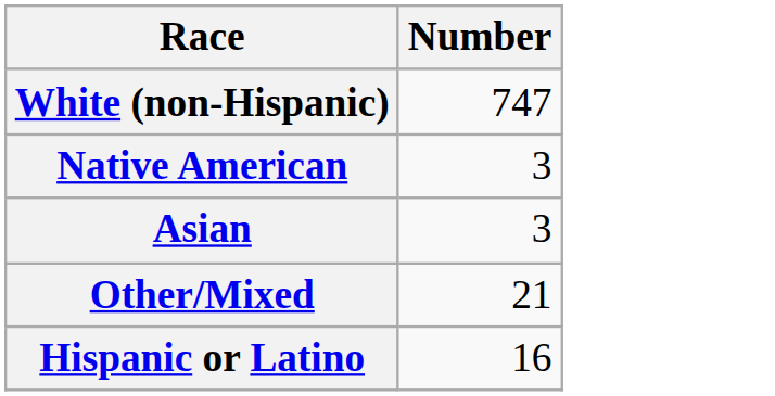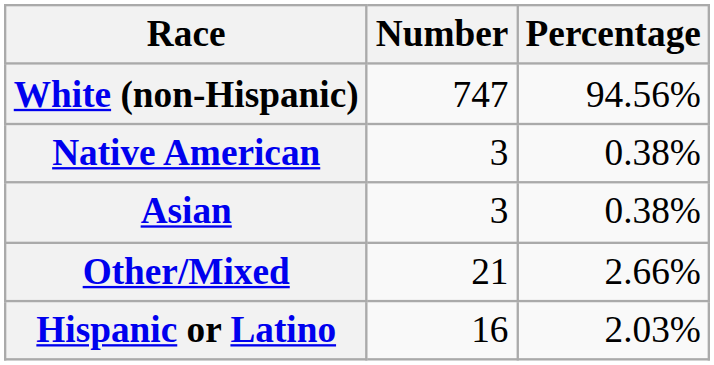 <table class="wikitable" style="text-align:right">
 <tr>
 <th scope="col">Race</th>
 <th scope="col">Number</th>
+<th scope="col">Percentage</th>
 </tr>
 <tr>
 <th scope="row"><a href='#'>White</a> (non-Hispanic)</th>
 <td>747</td>
+<td>94.56%</td>
 </tr>
 <tr>
 <th scope="row"><a href='#'>Native American</a></th>
 <td>3</td>
+<td>0.38%</td>
 </tr>
 <tr>
 <th scope="row"><a href='#'>Asian</a></th>
 <td>3</td>
+<td>0.38%</td>
 </tr>
 <tr>
 <th scope="row"><a href='#'>Other/Mixed</a></th>
 <td>21</td>
+<td>2.66%</td>
 </tr>
 <tr>
 <th scope="row"><a href='#'>Hispanic</a> or <a href='#'>Latino</a></th>
 <td>16</td>
+<td>2.03%</td>
 </tr>
 </table>
